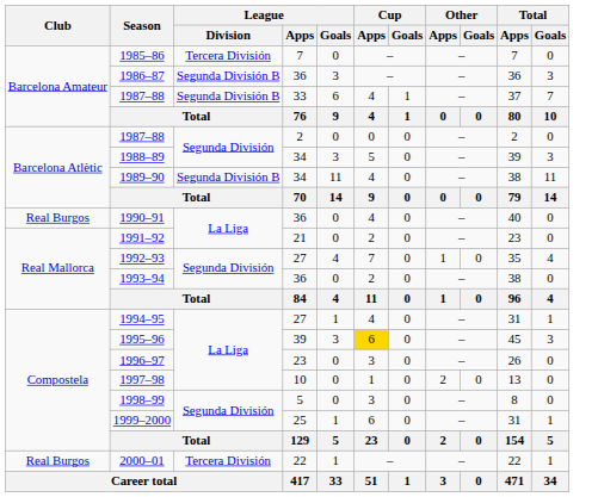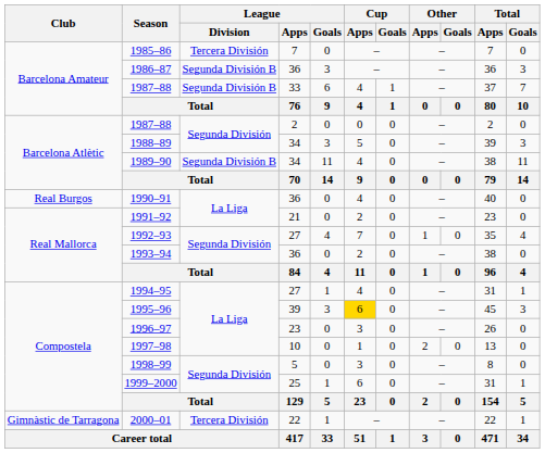 <table class="wikitable" style="text-align: center;">
 <tr>
 <th rowspan="2">Club</th>
 <th rowspan="2">Season</th>
 <th colspan="3">League</th>
 <th colspan="2">Cup</th>
 <th colspan="2">Other</th>
 <th colspan="2">Total</th>
 </tr>
 <tr>
 <th>Division</th>
 <th>Apps</th>
 <th>Goals</th>
 <th>Apps</th>
 <th>Goals</th>
 <th>Apps</th>
 <th>Goals</th>
 <th>Apps</th>
 <th>Goals</th>
 </tr>
 <tr>
 <td rowspan="4" valign="center"><a href='#'>Barcelona Amateur</a></td>
 <td><a href='#'>1985–86</a></td>
 <td><a href='#'>Tercera División</a></td>
 <td>7</td>
 <td>0</td>
 <td colspan="2">–</td>
 <td colspan="2">–</td>
 <td>7</td>
 <td>0</td>
 </tr>
 <tr>
 <td><a href='#'>1986–87</a></td>
 <td><a href='#'>Segunda División B</a></td>
 <td>36</td>
 <td>3</td>
 <td colspan="2">–</td>
 <td colspan="2">–</td>
 <td>36</td>
 <td>3</td>
 </tr>
 <tr>
 <td><a href='#'>1987–88</a></td>
 <td><a href='#'>Segunda División B</a></td>
 <td>33</td>
 <td>6</td>
 <td>4</td>
 <td>1</td>
 <td colspan="2">–</td>
 <td>37</td>
 <td>7</td>
 </tr>
 <tr>
 <th colspan="2">Total</th>
 <th>76</th>
 <th>9</th>
 <th>4</th>
 <th>1</th>
 <th>0</th>
 <th>0</th>
 <th>80</th>
 <th>10</th>
 </tr>
 <tr>
 <td rowspan="4" valign="center"><a href='#'>Barcelona Atlètic</a></td>
 <td><a href='#'>1987–88</a></td>
 <td rowspan="2"><a href='#'>Segunda División</a></td>
 <td>2</td>
 <td>0</td>
 <td>0</td>
 <td>0</td>
 <td colspan="2">–</td>
 <td>2</td>
 <td>0</td>
 </tr>
 <tr>
 <td><a href='#'>1988–89</a></td>
 <td>34</td>
 <td>3</td>
 <td>5</td>
 <td>0</td>
 <td colspan="2">–</td>
 <td>39</td>
 <td>3</td>
 </tr>
 <tr>
 <td><a href='#'>1989–90</a></td>
 <td><a href='#'>Segunda División B</a></td>
 <td>34</td>
 <td>11</td>
 <td>4</td>
 <td>0</td>
 <td colspan="2">–</td>
 <td>38</td>
 <td>11</td>
 </tr>
 <tr>
 <th colspan="2">Total</th>
 <th>70</th>
 <th>14</th>
 <th>9</th>
 <th>0</th>
 <th>0</th>
 <th>0</th>
 <th>79</th>
 <th>14</th>
 </tr>
 <tr>
 <td valign="center"><a href='#'>Real Burgos</a></td>
 <td><a href='#'>1990–91</a></td>
 <td rowspan="2"><a href='#'>La Liga</a></td>
 <td>36</td>
 <td>0</td>
 <td>4</td>
 <td>0</td>
 <td colspan="2">–</td>
 <td>40</td>
 <td>0</td>
 </tr>
 <tr>
 <td rowspan="4" valign="center"><a href='#'>Real Mallorca</a></td>
 <td><a href='#'>1991–92</a></td>
 <td>21</td>
 <td>0</td>
 <td>2</td>
 <td>0</td>
 <td colspan="2">–</td>
 <td>23</td>
 <td>0</td>
 </tr>
 <tr>
 <td><a href='#'>1992–93</a></td>
 <td rowspan="2"><a href='#'>Segunda División</a></td>
 <td>27</td>
 <td>4</td>
 <td>7</td>
 <td>0</td>
 <td>1</td>
 <td>0</td>
 <td>35</td>
 <td>4</td>
 </tr>
 <tr>
 <td><a href='#'>1993–94</a></td>
 <td>36</td>
 <td>0</td>
 <td>2</td>
 <td>0</td>
 <td colspan="2">–</td>
 <td>38</td>
 <td>0</td>
 </tr>
 <tr>
 <th colspan="2">Total</th>
 <th>84</th>
 <th>4</th>
 <th>11</th>
 <th>0</th>
 <th>1</th>
 <th>0</th>
 <th>96</th>
 <th>4</th>
 </tr>
 <tr>
 <td rowspan="7" valign="center"><a href='#'>Compostela</a></td>
 <td><a href='#'>1994–95</a></td>
 <td rowspan="4"><a href='#'>La Liga</a></td>
 <td>27</td>
 <td>1</td>
 <td>4</td>
 <td>0</td>
 <td colspan="2">–</td>
 <td>31</td>
 <td>1</td>
 </tr>
 <tr>
 <td><a href='#'>1995–96</a></td>
 <td>39</td>
 <td>3</td>
 <td style="background: gold;">6</td>
 <td>0</td>
 <td colspan="2">–</td>
 <td>45</td>
 <td>3</td>
 </tr>
 <tr>
 <td><a href='#'>1996–97</a></td>
 <td>23</td>
 <td>0</td>
 <td>3</td>
 <td>0</td>
 <td colspan="2">–</td>
 <td>26</td>
 <td>0</td>
 </tr>
 <tr>
 <td><a href='#'>1997–98</a></td>
 <td>10</td>
 <td>0</td>
 <td>1</td>
 <td>0</td>
 <td>2</td>
 <td>0</td>
 <td>13</td>
 <td>0</td>
 </tr>
 <tr>
 <td><a href='#'>1998–99</a></td>
 <td rowspan="2"><a href='#'>Segunda División</a></td>
 <td>5</td>
 <td>0</td>
 <td>3</td>
 <td>0</td>
 <td colspan="2">–</td>
 <td>8</td>
 <td>0</td>
 </tr>
 <tr>
 <td><a href='#'>1999–2000</a></td>
 <td>25</td>
 <td>1</td>
 <td>6</td>
 <td>0</td>
 <td colspan="2">–</td>
 <td>31</td>
 <td>1</td>
 </tr>
 <tr>
 <th colspan="2">Total</th>
 <th>129</th>
 <th>5</th>
 <th>23</th>
 <th>0</th>
 <th>2</th>
 <th>0</th>
 <th>154</th>
 <th>5</th>
 </tr>
 <tr>
-<td valign="center"><a href='#'>Real Burgos</a></td>
+<td valign="center"><a href='#'>Gimnàstic de Tarragona</a></td>
 <td><a href='#'>2000–01</a></td>
 <td><a href='#'>Tercera División</a></td>
 <td>22</td>
 <td>1</td>
 <td colspan="2">–</td>
 <td colspan="2">–</td>
 <td>22</td>
 <td>1</td>
 </tr>
 <tr>
 <th colspan="3">Career total</th>
 <th>417</th>
 <th>33</th>
 <th>51</th>
 <th>1</th>
 <th>3</th>
 <th>0</th>
 <th>471</th>
 <th>34</th>
 </tr>
 </table>
